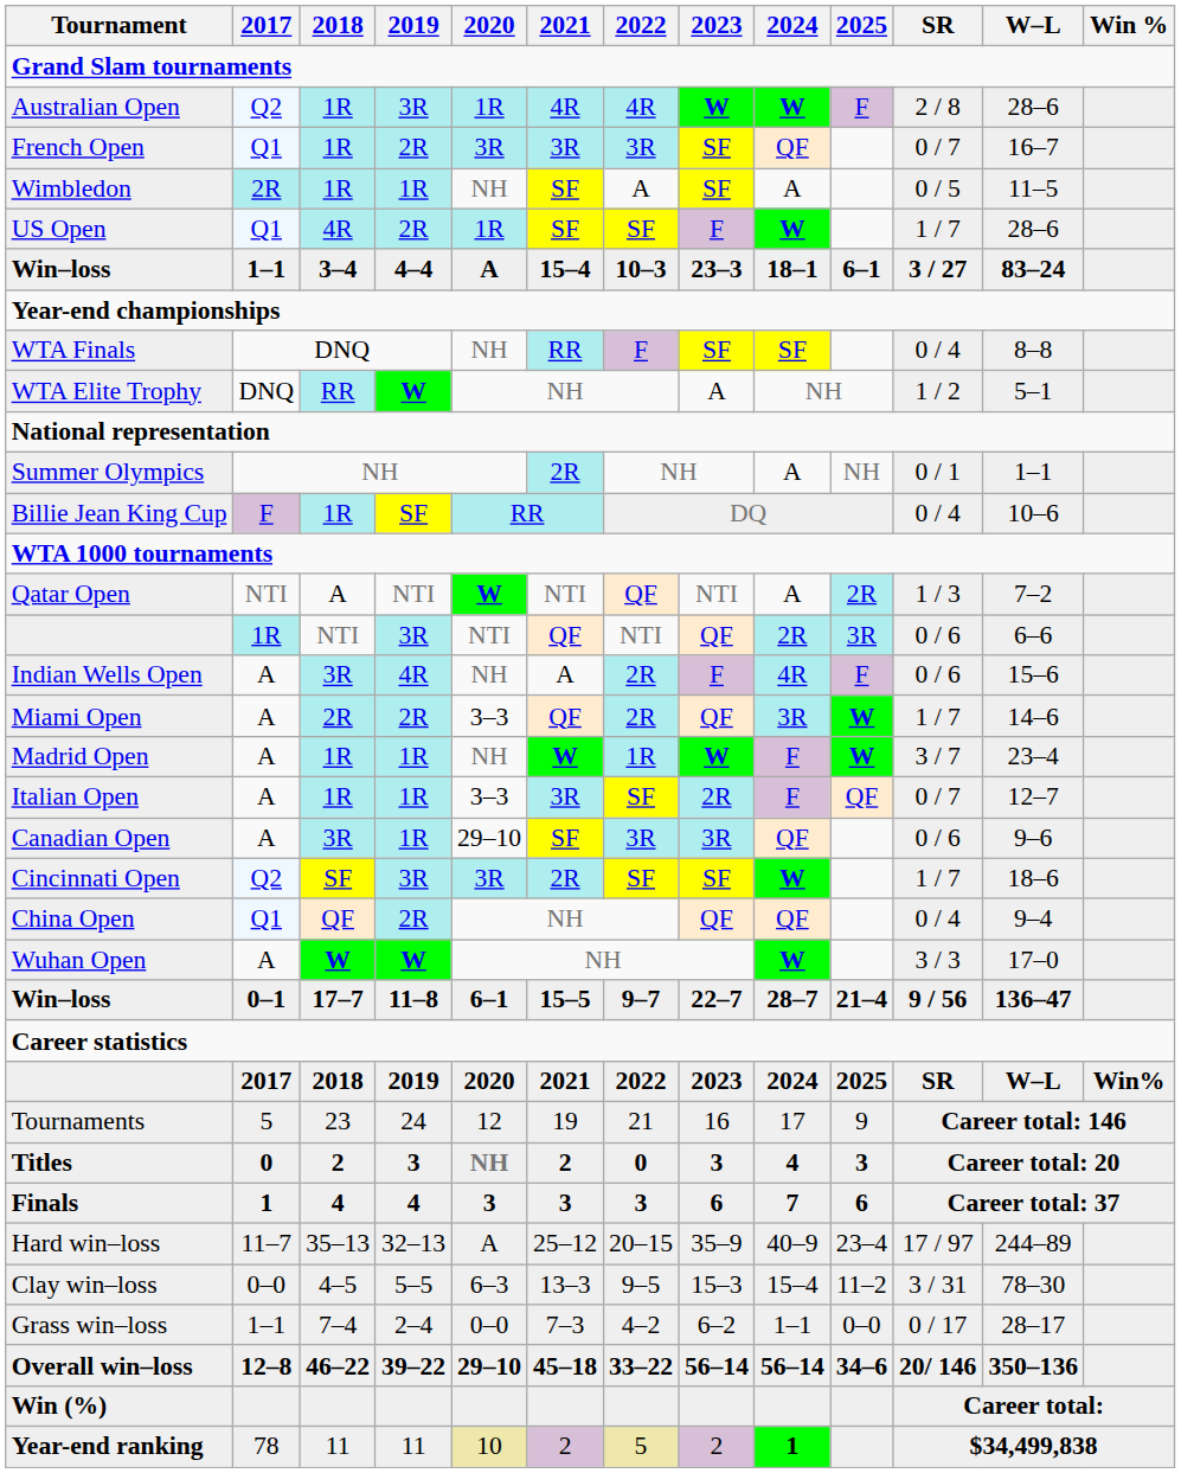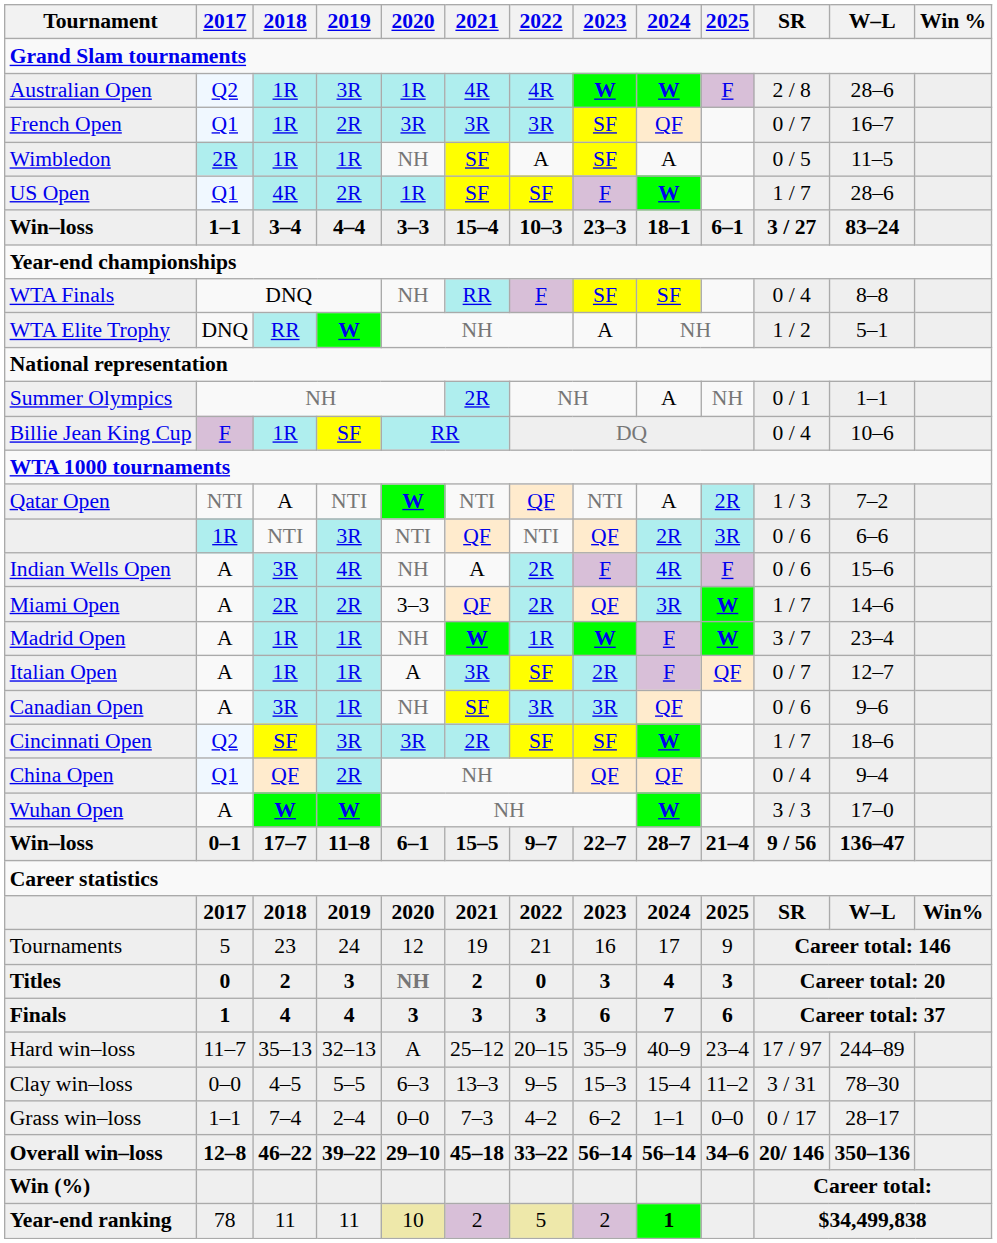 <table class=wikitable nowrap style=text-align:center;>
 <tr>
 <th>Tournament</th>
 <th><a href='#'>2017</a></th>
 <th><a href='#'>2018</a></th>
 <th><a href='#'>2019</a></th>
 <th><a href='#'>2020</a></th>
 <th><a href='#'>2021</a></th>
 <th><a href='#'>2022</a></th>
 <th><a href='#'>2023</a></th>
 <th><a href='#'>2024</a></th>
 <th><a href='#'>2025</a></th>
 <th>SR</th>
 <th>W–L</th>
 <th>Win %</th>
 </tr>
 <tr>
 <td colspan="13" style="text-align:left"><strong><a href='#'>Grand Slam tournaments</a></strong></td>
 </tr>
 <tr>
 <td style=text-align:left;background:#efefef><a href='#'>Australian Open</a></td>
 <td style=background:#f0f8ff><a href='#'>Q2</a></td>
 <td style=background:#afeeee><a href='#'>1R</a></td>
 <td style=background:#afeeee><a href='#'>3R</a></td>
 <td style=background:#afeeee><a href='#'>1R</a></td>
 <td style=background:#afeeee><a href='#'>4R</a></td>
 <td style=background:#afeeee><a href='#'>4R</a></td>
 <td style=background:lime><a href='#'><strong>W</strong></a></td>
 <td style=background:lime><a href='#'><strong>W</strong></a></td>
 <td style=background:thistle><a href='#'>F</a></td>
 <td style=background:#efefef>2 / 8</td>
 <td style=background:#efefef>28–6</td>
 <td style=background:#efefef></td>
 </tr>
 <tr>
 <td style=text-align:left;background:#efefef><a href='#'>French Open</a></td>
 <td style=background:#f0f8ff><a href='#'>Q1</a></td>
 <td style=background:#afeeee><a href='#'>1R</a></td>
 <td style=background:#afeeee><a href='#'>2R</a></td>
 <td style=background:#afeeee><a href='#'>3R</a></td>
 <td style=background:#afeeee><a href='#'>3R</a></td>
 <td style=background:#afeeee><a href='#'>3R</a></td>
 <td style=background:yellow><a href='#'>SF</a></td>
 <td style=background:#ffebcd><a href='#'>QF</a></td>
 <td></td>
 <td style=background:#efefef>0 / 7</td>
 <td style=background:#efefef>16–7</td>
 <td style=background:#efefef></td>
 </tr>
 <tr>
 <td style=text-align:left;background:#efefef><a href='#'>Wimbledon</a></td>
 <td style=background:#afeeee><a href='#'>2R</a></td>
 <td style=background:#afeeee><a href='#'>1R</a></td>
 <td style=background:#afeeee><a href='#'>1R</a></td>
 <td style=color:#767676>NH</td>
 <td style=background:yellow><a href='#'>SF</a></td>
 <td>A</td>
 <td style=background:yellow><a href='#'>SF</a></td>
 <td>A</td>
 <td></td>
 <td style=background:#efefef>0 / 5</td>
 <td style=background:#efefef>11–5</td>
 <td style=background:#efefef></td>
 </tr>
 <tr>
 <td style=text-align:left;background:#efefef><a href='#'>US Open</a></td>
 <td style=background:#f0f8ff><a href='#'>Q1</a></td>
 <td style=background:#afeeee><a href='#'>4R</a></td>
 <td style=background:#afeeee><a href='#'>2R</a></td>
 <td style=background:#afeeee><a href='#'>1R</a></td>
 <td style=background:yellow><a href='#'>SF</a></td>
 <td style=background:yellow><a href='#'>SF</a></td>
 <td style=background:thistle><a href='#'>F</a></td>
 <td style=background:lime><a href='#'><strong>W</strong></a></td>
 <td></td>
 <td style=background:#efefef>1 / 7</td>
 <td style=background:#efefef>28–6</td>
 <td style=background:#efefef></td>
 </tr>
 <tr style=font-weight:bold;background:#efefef>
 <td style=text-align:left>Win–loss</td>
 <td>1–1</td>
 <td>3–4</td>
 <td>4–4</td>
-<td>A</td>
+<td>3–3</td>
 <td>15–4</td>
 <td>10–3</td>
 <td>23–3</td>
 <td>18–1</td>
 <td>6–1</td>
 <td>3 / 27</td>
 <td>83–24</td>
 <td></td>
 </tr>
 <tr>
 <td colspan="13" style="text-align:left"><strong>Year-end championships</strong></td>
 </tr>
 <tr>
 <td style=text-align:left;background:#efefef><a href='#'>WTA Finals</a></td>
 <td colspan="3">DNQ</td>
 <td style=color:#767676>NH</td>
 <td style=background:#afeeee><a href='#'>RR</a></td>
 <td style=background:thistle><a href='#'>F</a></td>
 <td style=background:yellow><a href='#'>SF</a></td>
 <td style=background:yellow><a href='#'>SF</a></td>
 <td></td>
 <td style=background:#efefef>0 / 4</td>
 <td style=background:#efefef>8–8</td>
 <td style=background:#efefef></td>
 </tr>
 <tr>
 <td style=text-align:left;background:#efefef><a href='#'>WTA Elite Trophy</a></td>
 <td>DNQ</td>
 <td style=background:#afeeee><a href='#'>RR</a></td>
 <td style=background:lime><a href='#'><strong>W</strong></a></td>
 <td colspan=3 style=color:#767676>NH</td>
 <td>A</td>
 <td colspan=2 style=color:#767676>NH</td>
 <td style=background:#efefef>1 / 2</td>
 <td style=background:#efefef>5–1</td>
 <td style=background:#efefef></td>
 </tr>
 <tr>
 <td colspan="13" style="text-align:left"><strong>National representation</strong></td>
 </tr>
 <tr>
 <td style=text-align:left;background:#efefef><a href='#'>Summer Olympics</a></td>
 <td style=color:#767676 colspan=4>NH</td>
 <td style=background:#afeeee><a href='#'>2R</a></td>
 <td style=color:#767676 colspan=2>NH</td>
 <td>A</td>
 <td style=color:#767676 colspan=1>NH</td>
 <td style=background:#efefef>0 / 1</td>
 <td style=background:#efefef>1–1</td>
 <td style=background:#efefef></td>
 </tr>
 <tr>
 <td style=text-align:left;background:#efefef><a href='#'>Billie Jean King Cup</a></td>
 <td style=background:thistle><a href='#'>F</a></td>
 <td style=background:#afeeee><a href='#'>1R</a></td>
 <td style=background:yellow><a href='#'>SF</a></td>
 <td style=background:#afeeee colspan=2><a href='#'>RR</a></td>
 <td colspan=4 style=background:#efefef;color:#767676>DQ</td>
 <td style=background:#efefef>0 / 4</td>
 <td style=background:#efefef>10–6</td>
 <td style=background:#efefef></td>
 </tr>
 <tr>
 <td colspan="13" style="text-align:left"><strong><a href='#'>WTA 1000 tournaments</a></strong></td>
 </tr>
 <tr>
 <td style=text-align:left;background:#efefef><a href='#'>Qatar Open</a></td>
 <td style=color:#767676>NTI</td>
 <td>A</td>
 <td style=color:#767676>NTI</td>
 <td style=background:lime><a href='#'><strong>W</strong></a></td>
 <td style=color:#767676>NTI</td>
 <td style=background:#ffebcd><a href='#'>QF</a></td>
 <td style=color:#767676>NTI</td>
 <td>A</td>
 <td style=background:#afeeee><a href='#'>2R</a></td>
 <td style=background:#efefef>1 / 3</td>
 <td style=background:#efefef>7–2</td>
 <td style=background:#efefef></td>
 </tr>
 <tr>
 <td style=text-align:left;background:#efefef></td>
 <td style=background:#afeeee><a href='#'>1R</a></td>
 <td style=color:#767676>NTI</td>
 <td style=background:#afeeee><a href='#'>3R</a></td>
 <td style=color:#767676>NTI</td>
 <td style=background:#ffebcd><a href='#'>QF</a></td>
 <td style=color:#767676>NTI</td>
 <td style=background:#ffebcd><a href='#'>QF</a></td>
 <td style=background:#afeeee><a href='#'>2R</a></td>
 <td style=background:#afeeee><a href='#'>3R</a></td>
 <td style=background:#efefef>0 / 6</td>
 <td style=background:#efefef>6–6</td>
 <td style=background:#efefef></td>
 </tr>
 <tr>
 <td style=text-align:left;background:#efefef><a href='#'>Indian Wells Open</a></td>
 <td>A</td>
 <td style=background:#afeeee><a href='#'>3R</a></td>
 <td style=background:#afeeee><a href='#'>4R</a></td>
 <td style=color:#767676>NH</td>
 <td>A</td>
 <td style=background:#afeeee><a href='#'>2R</a></td>
 <td style=background:thistle><a href='#'>F</a></td>
 <td style=background:#afeeee><a href='#'>4R</a></td>
 <td style=background:thistle><a href='#'>F</a></td>
 <td style=background:#efefef>0 / 6</td>
 <td style=background:#efefef>15–6</td>
 <td style=background:#efefef></td>
 </tr>
 <tr>
 <td style=text-align:left;background:#efefef><a href='#'>Miami Open</a></td>
 <td>A</td>
 <td style=background:#afeeee><a href='#'>2R</a></td>
 <td style=background:#afeeee><a href='#'>2R</a></td>
 <td>3–3</td>
 <td style=background:#ffebcd><a href='#'>QF</a></td>
 <td style=background:#afeeee><a href='#'>2R</a></td>
 <td style=background:#ffebcd><a href='#'>QF</a></td>
 <td style=background:#afeeee><a href='#'>3R</a></td>
 <td style=background:lime><a href='#'><strong>W</strong></a></td>
 <td style=background:#efefef>1 / 7</td>
 <td style=background:#efefef>14–6</td>
 <td style=background:#efefef></td>
 </tr>
 <tr>
 <td style=text-align:left;background:#efefef><a href='#'>Madrid Open</a></td>
 <td>A</td>
 <td style=background:#afeeee><a href='#'>1R</a></td>
 <td style=background:#afeeee><a href='#'>1R</a></td>
 <td style=color:#767676>NH</td>
 <td style=background:lime><a href='#'><strong>W</strong></a></td>
 <td style=background:#afeeee><a href='#'>1R</a></td>
 <td style=background:lime><a href='#'><strong>W</strong></a></td>
 <td style=background:thistle><a href='#'>F</a></td>
 <td style=background:lime><a href='#'><strong>W</strong></a></td>
 <td style=background:#efefef>3 / 7</td>
 <td style=background:#efefef>23–4</td>
 <td style=background:#efefef></td>
 </tr>
 <tr>
 <td style=text-align:left;background:#efefef><a href='#'>Italian Open</a></td>
 <td>A</td>
 <td style=background:#afeeee><a href='#'>1R</a></td>
 <td style=background:#afeeee><a href='#'>1R</a></td>
-<td>3–3</td>
+<td>A</td>
 <td style=background:#afeeee><a href='#'>3R</a></td>
 <td style=background:yellow><a href='#'>SF</a></td>
 <td style=background:#afeeee><a href='#'>2R</a></td>
 <td style=background:thistle><a href='#'>F</a></td>
 <td style=background:#ffebcd><a href='#'>QF</a></td>
 <td style=background:#efefef>0 / 7</td>
 <td style=background:#efefef>12–7</td>
 <td style=background:#efefef></td>
 </tr>
 <tr>
 <td style=text-align:left;background:#efefef><a href='#'>Canadian Open</a></td>
 <td>A</td>
 <td style=background:#afeeee><a href='#'>3R</a></td>
 <td style=background:#afeeee><a href='#'>1R</a></td>
-<td>29–10</td>
+<td style=color:#767676>NH</td>
 <td style=background:yellow><a href='#'>SF</a></td>
 <td style=background:#afeeee><a href='#'>3R</a></td>
 <td style=background:#afeeee><a href='#'>3R</a></td>
 <td style=background:#ffebcd><a href='#'>QF</a></td>
 <td></td>
 <td style=background:#efefef>0 / 6</td>
 <td style=background:#efefef>9–6</td>
 <td style=background:#efefef></td>
 </tr>
 <tr>
 <td style=text-align:left;background:#efefef><a href='#'>Cincinnati Open</a></td>
 <td style=background:#f0f8ff><a href='#'>Q2</a></td>
 <td style=background:yellow><a href='#'>SF</a></td>
 <td style=background:#afeeee><a href='#'>3R</a></td>
 <td style=background:#afeeee><a href='#'>3R</a></td>
 <td style=background:#afeeee><a href='#'>2R</a></td>
 <td style=background:yellow><a href='#'>SF</a></td>
 <td style=background:yellow><a href='#'>SF</a></td>
 <td style=background:lime><a href='#'><strong>W</strong></a></td>
 <td></td>
 <td style=background:#efefef>1 / 7</td>
 <td style=background:#efefef>18–6</td>
 <td style=background:#efefef></td>
 </tr>
 <tr>
 <td style=text-align:left;background:#efefef><a href='#'>China Open</a></td>
 <td style=background:#f0f8ff><a href='#'>Q1</a></td>
 <td style=background:#ffebcd><a href='#'>QF</a></td>
 <td style=background:#afeeee><a href='#'>2R</a></td>
 <td colspan=3 style=color:#767676>NH</td>
 <td style=background:#ffebcd><a href='#'>QF</a></td>
 <td style=background:#ffebcd><a href='#'>QF</a></td>
 <td></td>
 <td style=background:#efefef>0 / 4</td>
 <td style=background:#efefef>9–4</td>
 <td style=background:#efefef></td>
 </tr>
 <tr>
 <td style=text-align:left;background:#efefef><a href='#'>Wuhan Open</a></td>
 <td>A</td>
 <td style=background:lime><a href='#'><strong>W</strong></a></td>
 <td style=background:lime><a href='#'><strong>W</strong></a></td>
 <td colspan=4 style=color:#767676>NH</td>
 <td style=background:lime><a href='#'><strong>W</strong></a></td>
 <td></td>
 <td style=background:#efefef>3 / 3</td>
 <td style=background:#efefef>17–0</td>
 <td style=background:#efefef></td>
 </tr>
 <tr style=font-weight:bold;background:#efefef>
 <td style=text-align:left>Win–loss</td>
 <td>0–1</td>
 <td>17–7</td>
 <td>11–8</td>
 <td>6–1</td>
 <td>15–5</td>
 <td>9–7</td>
 <td>22–7</td>
 <td>28–7</td>
 <td>21–4</td>
 <td>9 / 56</td>
 <td>136–47</td>
 <td></td>
 </tr>
 <tr>
 <td colspan="13" style="text-align:left"><strong>Career statistics</strong></td>
 </tr>
 <tr style=font-weight:bold;background:#efefef>
 <td></td>
 <td>2017</td>
 <td>2018</td>
 <td>2019</td>
 <td>2020</td>
 <td>2021</td>
 <td>2022</td>
 <td>2023</td>
 <td>2024</td>
 <td>2025</td>
 <td>SR</td>
 <td>W–L</td>
 <td>Win%</td>
 </tr>
 <tr style=background:#efefef>
 <td style=text-align:left>Tournaments</td>
 <td>5</td>
 <td>23</td>
 <td>24</td>
 <td>12</td>
 <td>19</td>
 <td>21</td>
 <td>16</td>
 <td>17</td>
 <td>9</td>
 <td colspan=3><strong>Career total: 146</strong></td>
 </tr>
 <tr style=font-weight:bold;background:#efefef>
 <td style=text-align:left>Titles</td>
 <td>0</td>
 <td>2</td>
 <td>3</td>
 <td style=color:#767676>NH</td>
 <td>2</td>
 <td>0</td>
 <td>3</td>
 <td>4</td>
 <td>3</td>
 <td colspan=3>Career total: 20</td>
 </tr>
 <tr style=font-weight:bold;background:#efefef>
 <td style=text-align:left>Finals</td>
 <td>1</td>
 <td>4</td>
 <td>4</td>
 <td>3</td>
 <td>3</td>
 <td>3</td>
 <td>6</td>
 <td>7</td>
 <td>6</td>
 <td colspan=3>Career total: 37</td>
 </tr>
 <tr style=background:#efefef>
 <td style=text-align:left>Hard win–loss</td>
 <td>11–7</td>
 <td>35–13</td>
 <td>32–13</td>
 <td>A</td>
 <td>25–12</td>
 <td>20–15</td>
 <td>35–9</td>
 <td>40–9</td>
 <td>23–4</td>
 <td>17 / 97</td>
 <td>244–89</td>
 <td></td>
 </tr>
 <tr style=background:#efefef>
 <td style=text-align:left>Clay win–loss</td>
 <td>0–0</td>
 <td>4–5</td>
 <td>5–5</td>
 <td>6–3</td>
 <td>13–3</td>
 <td>9–5</td>
 <td>15–3</td>
 <td>15–4</td>
 <td>11–2</td>
 <td>3 / 31</td>
 <td>78–30</td>
 <td></td>
 </tr>
 <tr style=background:#efefef>
 <td style=text-align:left>Grass win–loss</td>
 <td>1–1</td>
 <td>7–4</td>
 <td>2–4</td>
 <td>0–0</td>
 <td>7–3</td>
 <td>4–2</td>
 <td>6–2</td>
 <td>1–1</td>
 <td>0–0</td>
 <td>0 / 17</td>
 <td>28–17</td>
 <td></td>
 </tr>
 <tr style=font-weight:bold;background:#efefef>
 <td style=text-align:left>Overall win–loss</td>
 <td>12–8</td>
 <td>46–22</td>
 <td>39–22</td>
 <td>29–10</td>
 <td>45–18</td>
 <td>33–22</td>
 <td>56–14</td>
 <td>56–14</td>
 <td>34–6</td>
 <td>20/ 146</td>
 <td>350–136</td>
 <td></td>
 </tr>
 <tr style=font-weight:bold;background:#efefef>
 <td style=text-align:left>Win (%)</td>
 <td></td>
 <td></td>
 <td></td>
 <td></td>
 <td></td>
 <td></td>
 <td></td>
 <td></td>
 <td></td>
 <td colspan=3>Career total: </td>
 </tr>
 <tr style=background:#efefef>
 <td style=text-align:left><strong>Year-end ranking</strong></td>
 <td>78</td>
 <td>11</td>
 <td>11</td>
 <td style=background:#eee8aa>10</td>
 <td style=background:thistle>2</td>
 <td style=background:#eee8aa>5</td>
 <td style=background:thistle>2</td>
 <td style=background:lime><strong>1</strong></td>
 <td></td>
 <td colspan=3><strong>$34,499,838</strong></td>
 </tr>
 </table>
